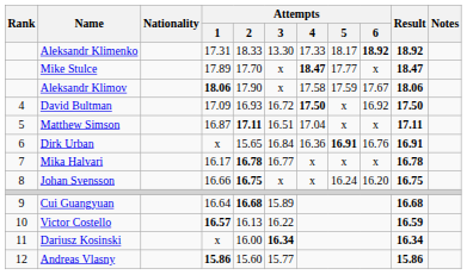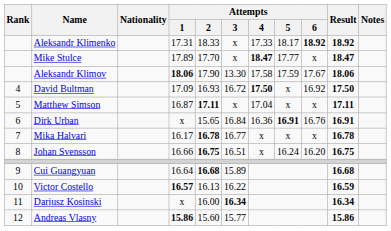 <table class="wikitable sortable" style="text-align:center">
 <tr>
 <th rowspan=2>Rank</th>
 <th rowspan=2>Name</th>
 <th rowspan=2>Nationality</th>
 <th colspan=6>Attempts</th>
 <th rowspan=2>Result</th>
 <th rowspan=2>Notes</th>
 </tr>
 <tr>
 <th>1</th>
 <th>2</th>
 <th>3</th>
 <th>4</th>
 <th>5</th>
 <th>6</th>
 </tr>
 <tr>
 <td></td>
 <td align=left><a href='#'>Aleksandr Klimenko</a></td>
 <td align=left></td>
 <td>17.31</td>
 <td>18.33</td>
-<td>13.30</td>
+<td>x</td>
 <td>17.33</td>
 <td>18.17</td>
 <td><strong>18.92</strong></td>
 <td><strong>18.92</strong></td>
 <td></td>
 </tr>
 <tr>
 <td></td>
 <td align=left><a href='#'>Mike Stulce</a></td>
 <td align=left></td>
 <td>17.89</td>
 <td>17.70</td>
 <td>x</td>
 <td><strong>18.47</strong></td>
 <td>17.77</td>
 <td>x</td>
 <td><strong>18.47</strong></td>
 <td></td>
 </tr>
 <tr>
 <td></td>
 <td align=left><a href='#'>Aleksandr Klimov</a></td>
 <td align=left></td>
 <td><strong>18.06</strong></td>
 <td>17.90</td>
-<td>x</td>
+<td>13.30</td>
 <td>17.58</td>
 <td>17.59</td>
 <td>17.67</td>
 <td><strong>18.06</strong></td>
 <td></td>
 </tr>
 <tr>
 <td>4</td>
 <td align=left><a href='#'>David Bultman</a></td>
 <td align=left></td>
 <td>17.09</td>
 <td>16.93</td>
 <td>16.72</td>
 <td><strong>17.50</strong></td>
 <td>x</td>
 <td>16.92</td>
 <td><strong>17.50</strong></td>
 <td></td>
 </tr>
 <tr>
 <td>5</td>
 <td align=left><a href='#'>Matthew Simson</a></td>
 <td align=left></td>
 <td>16.87</td>
 <td><strong>17.11</strong></td>
-<td>16.51</td>
+<td>x</td>
 <td>17.04</td>
 <td>x</td>
 <td>x</td>
 <td><strong>17.11</strong></td>
 <td></td>
 </tr>
 <tr>
 <td>6</td>
 <td align=left><a href='#'>Dirk Urban</a></td>
 <td align=left></td>
 <td>x</td>
 <td>15.65</td>
 <td>16.84</td>
 <td>16.36</td>
 <td><strong>16.91</strong></td>
 <td>16.76</td>
 <td><strong>16.91</strong></td>
 <td></td>
 </tr>
 <tr>
 <td>7</td>
 <td align=left><a href='#'>Mika Halvari</a></td>
 <td align=left></td>
 <td>16.17</td>
 <td><strong>16.78</strong></td>
 <td>16.77</td>
 <td>x</td>
 <td>x</td>
 <td>x</td>
 <td><strong>16.78</strong></td>
 <td></td>
 </tr>
 <tr>
 <td>8</td>
 <td align=left><a href='#'>Johan Svensson</a></td>
 <td align=left></td>
 <td>16.66</td>
 <td><strong>16.75</strong></td>
-<td>x</td>
+<td>16.51</td>
 <td>x</td>
 <td>16.24</td>
 <td>16.20</td>
 <td><strong>16.75</strong></td>
 <td></td>
 </tr>
 <tr>
 <td colspan=11 bgcolor=lightgray></td>
 </tr>
 <tr>
 <td>9</td>
 <td align=left><a href='#'>Cui Guangyuan</a></td>
 <td align=left></td>
 <td>16.64</td>
 <td><strong>16.68</strong></td>
 <td>15.89</td>
 <td colspan=3></td>
 <td><strong>16.68</strong></td>
 <td></td>
 </tr>
 <tr>
 <td>10</td>
 <td align=left><a href='#'>Victor Costello</a></td>
 <td align=left></td>
 <td><strong>16.57</strong></td>
 <td>16.13</td>
 <td>16.22</td>
 <td colspan=3></td>
 <td><strong>16.59</strong></td>
 <td></td>
 </tr>
 <tr>
 <td>11</td>
 <td align=left><a href='#'>Dariusz Kosinski</a></td>
 <td align=left></td>
 <td>x</td>
 <td>16.00</td>
 <td><strong>16.34</strong></td>
 <td colspan=3></td>
 <td><strong>16.34</strong></td>
 <td></td>
 </tr>
 <tr>
 <td>12</td>
 <td align=left><a href='#'>Andreas Vlasny</a></td>
 <td align=left></td>
 <td><strong>15.86</strong></td>
 <td>15.60</td>
 <td>15.77</td>
 <td colspan=3></td>
 <td><strong>15.86</strong></td>
 <td></td>
 </tr>
 </table>
